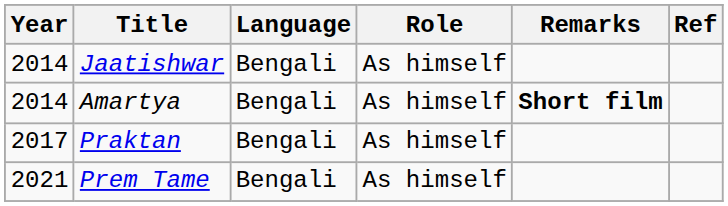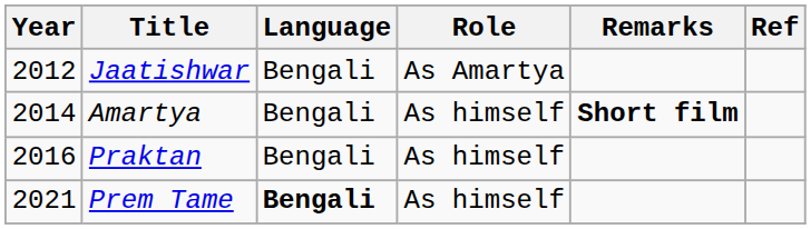 <table class="wikitable sortable">
 <tr>
 <th>Year</th>
 <th>Title</th>
 <th>Language</th>
 <th>Role</th>
 <th>Remarks</th>
 <th>Ref</th>
 </tr>
 <tr>
-<td>2014</td>
+<td>2012</td>
 <td><em><a href='#'>Jaatishwar</a></em></td>
 <td>Bengali</td>
-<td>As himself</td>
+<td>As Amartya</td>
 <td></td>
 <td></td>
 </tr>
 <tr>
 <td>2014</td>
 <td><em>Amartya</em></td>
 <td>Bengali</td>
 <td>As himself</td>
 <td><strong>Short film</strong></td>
 <td></td>
 </tr>
 <tr>
-<td>2017</td>
+<td>2016</td>
 <td><em><a href='#'>Praktan</a></em></td>
 <td>Bengali</td>
 <td>As himself</td>
 <td></td>
 <td></td>
 </tr>
 <tr>
 <td>2021</td>
 <td><em><a href='#'>Prem Tame</a></em></td>
-<td>Bengali</td>
+<td><strong>Bengali</strong></td>
 <td>As himself</td>
 <td></td>
 <td></td>
 </tr>
 </table>
